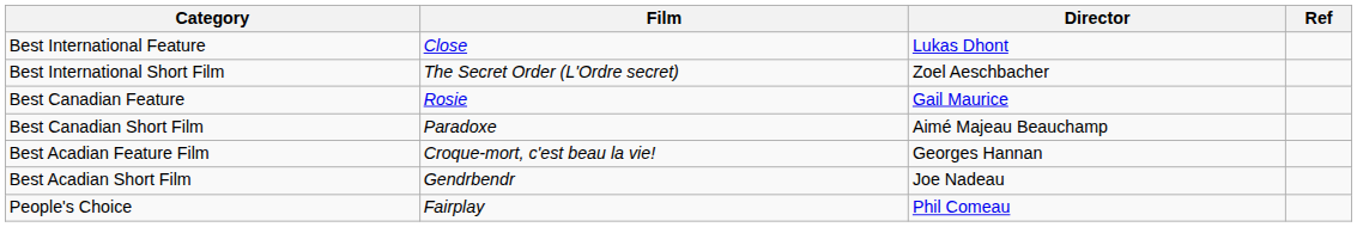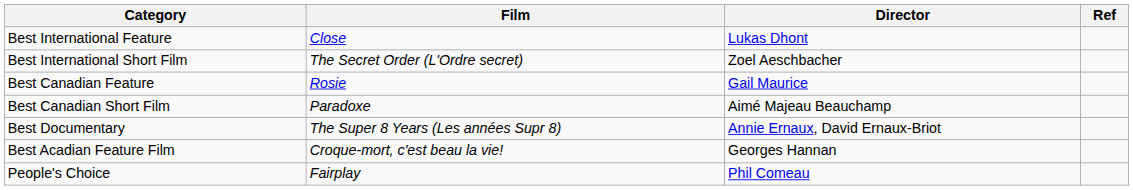 <table class="wikitable sortable"  width=100%>
 <tr>
 <th>Category</th>
 <th>Film</th>
 <th>Director</th>
 <th>Ref</th>
 </tr>
 <tr>
 <td>Best International Feature</td>
 <td><em><a href='#'>Close</a></em></td>
 <td><a href='#'>Lukas Dhont</a></td>
 <td></td>
 </tr>
 <tr>
 <td>Best International Short Film</td>
 <td><em>The Secret Order (L'Ordre secret)</em></td>
 <td>Zoel Aeschbacher</td>
 <td></td>
 </tr>
 <tr>
 <td>Best Canadian Feature</td>
 <td><em><a href='#'>Rosie</a></em></td>
 <td><a href='#'>Gail Maurice</a></td>
 <td></td>
 </tr>
 <tr>
 <td>Best Canadian Short Film</td>
 <td><em>Paradoxe</em></td>
 <td>Aimé Majeau Beauchamp</td>
 <td></td>
 </tr>
 <tr>
+<td>Best Documentary</td>
+<td><em>The Super 8 Years (Les années Supr 8)</em></td>
+<td><a href='#'>Annie Ernaux</a>, David Ernaux-Briot</td>
+<td></td>
+</tr>
+<tr>
 <td>Best Acadian Feature Film</td>
 <td><em>Croque-mort, c'est beau la vie!</em></td>
 <td>Georges Hannan</td>
-<td></td>
-</tr>
-<tr>
-<td>Best Acadian Short Film</td>
-<td><em>Gendrbendr</em></td>
-<td>Joe Nadeau</td>
 <td></td>
 </tr>
 <tr>
 <td>People's Choice</td>
 <td><em>Fairplay</em></td>
 <td><a href='#'>Phil Comeau</a></td>
 <td></td>
 </tr>
 </table>
